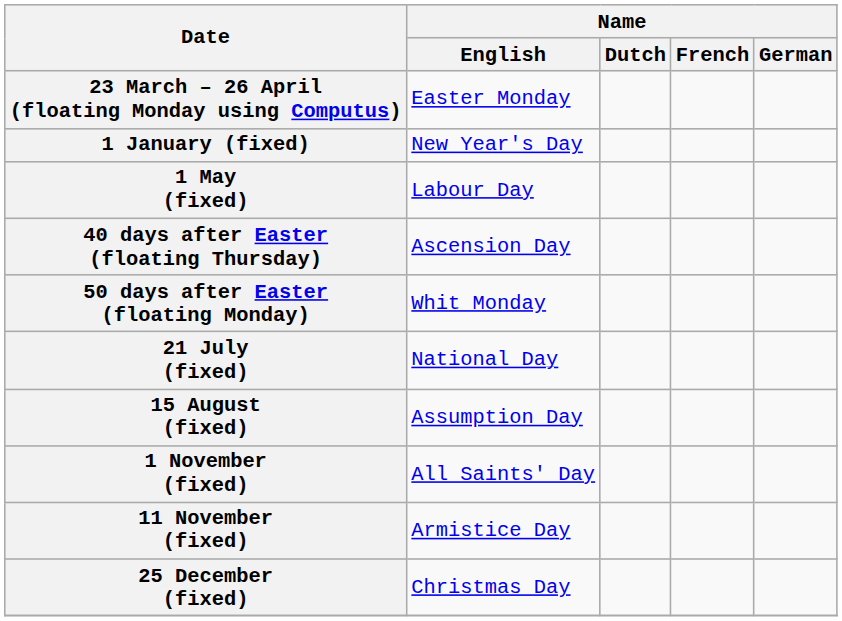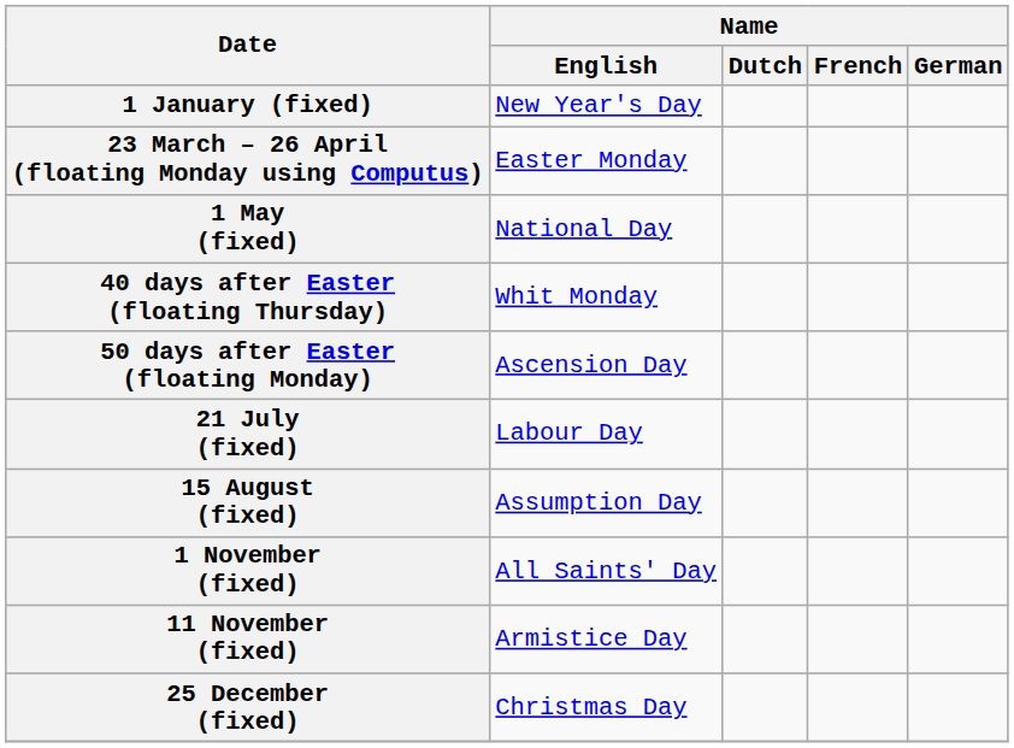 <table class="wikitable">
 <tr>
 <th scope="col" rowspan="2">Date</th>
 <th scope="col" colspan="4">Name</th>
 </tr>
 <tr>
 <th scope="col">English</th>
 <th scope="col">Dutch</th>
 <th scope="col">French</th>
 <th scope="col">German</th>
 </tr>
 <tr>
+<th scope="row">1 January (fixed)</th>
+<td><a href='#'>New Year's Day</a></td>
+<td></td>
+<td></td>
+<td></td>
+</tr>
+<tr>
 <th scope="row">23 March – 26 April<br>(floating Monday using <a href='#'>Computus</a>)</th>
 <td><a href='#'>Easter Monday</a></td>
 <td></td>
 <td></td>
 <td></td>
 </tr>
 <tr>
-<th scope="row">1 January (fixed)</th>
-<td><a href='#'>New Year's Day</a></td>
-<td></td>
-<td></td>
-<td></td>
-</tr>
-<tr>
 <th scope="row">1 May<br>(fixed)</th>
-<td><a href='#'>Labour Day</a></td>
+<td><a href='#'>National Day</a></td>
 <td></td>
 <td></td>
 <td></td>
 </tr>
 <tr>
 <th scope="row">40 days after <a href='#'>Easter</a><br>(floating Thursday)</th>
+<td><a href='#'>Whit Monday</a></td>
+<td></td>
+<td></td>
+<td></td>
+</tr>
+<tr>
+<th scope="row">50 days after <a href='#'>Easter</a><br>(floating Monday)</th>
 <td><a href='#'>Ascension Day</a></td>
 <td></td>
 <td></td>
 <td></td>
 </tr>
 <tr>
-<th scope="row">50 days after <a href='#'>Easter</a><br>(floating Monday)</th>
-<td><a href='#'>Whit Monday</a></td>
-<td></td>
-<td></td>
-<td></td>
-</tr>
-<tr>
 <th scope="row">21 July<br>(fixed)</th>
-<td><a href='#'>National Day</a></td>
+<td><a href='#'>Labour Day</a></td>
 <td></td>
 <td></td>
 <td></td>
 </tr>
 <tr>
 <th scope="row">15 August <br>(fixed)</th>
 <td><a href='#'>Assumption Day</a></td>
 <td></td>
 <td></td>
 <td></td>
 </tr>
 <tr>
 <th scope="row">1 November <br>(fixed)</th>
 <td><a href='#'>All Saints' Day</a></td>
 <td></td>
 <td></td>
 <td></td>
 </tr>
 <tr>
 <th scope="row">11 November <br>(fixed)</th>
 <td><a href='#'>Armistice Day</a></td>
 <td></td>
 <td></td>
 <td></td>
 </tr>
 <tr>
 <th scope="row">25 December <br>(fixed)</th>
 <td><a href='#'>Christmas Day</a></td>
 <td></td>
 <td></td>
 <td></td>
 </tr>
 <tr>
 </tr>
 </table>
